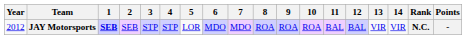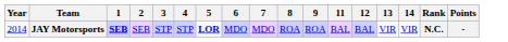 <table class="wikitable" style="text-align:center; font-size:90%">
 <tr>
 <th>Year</th>
 <th>Team</th>
 <th>1</th>
 <th>2</th>
 <th>3</th>
 <th>4</th>
 <th>5</th>
 <th>6</th>
 <th>7</th>
 <th>8</th>
 <th>9</th>
-<th>10</th>
 <th>11</th>
 <th>12</th>
 <th>13</th>
 <th>14</th>
 <th>Rank</th>
 <th>Points</th>
 </tr>
 <tr>
-<td><a href='#'>2012</a></td>
+<td><a href='#'>2014</a></td>
 <th>JAY Motorsports</th>
 <td style="background-color:#CFCFFF"><strong><a href='#'>SEB</a><br></strong></td>
 <td style="background-color:#EFCFFF"><a href='#'>SEB</a><br></td>
 <td style="background-color:#CFCFFF"><a href='#'>STP</a><br></td>
 <td style="background-color:#CFCFFF"><a href='#'>STP</a><br></td>
-<td><a href='#'>LOR</a></td>
+<td><strong><a href='#'>LOR</a></strong></td>
 <td style="background-color:#CFCFFF"><a href='#'>MDO</a><br></td>
 <td style="background-color:#EFCFFF"><a href='#'>MDO</a><br></td>
 <td style="background-color:#CFCFFF"><a href='#'>ROA</a><br></td>
 <td style="background-color:#CFCFFF"><a href='#'>ROA</a><br></td>
-<td style="background-color:#EFCFFF"><a href='#'>ROA</a><br></td>
 <td style="background-color:#EFCFFF"><a href='#'>BAL</a><br></td>
 <td style="background-color:#CFCFFF"><a href='#'>BAL</a><br></td>
 <td><a href='#'>VIR</a></td>
 <td><a href='#'>VIR</a></td>
 <th>N.C.</th>
 <th>-</th>
 </tr>
 </table>
